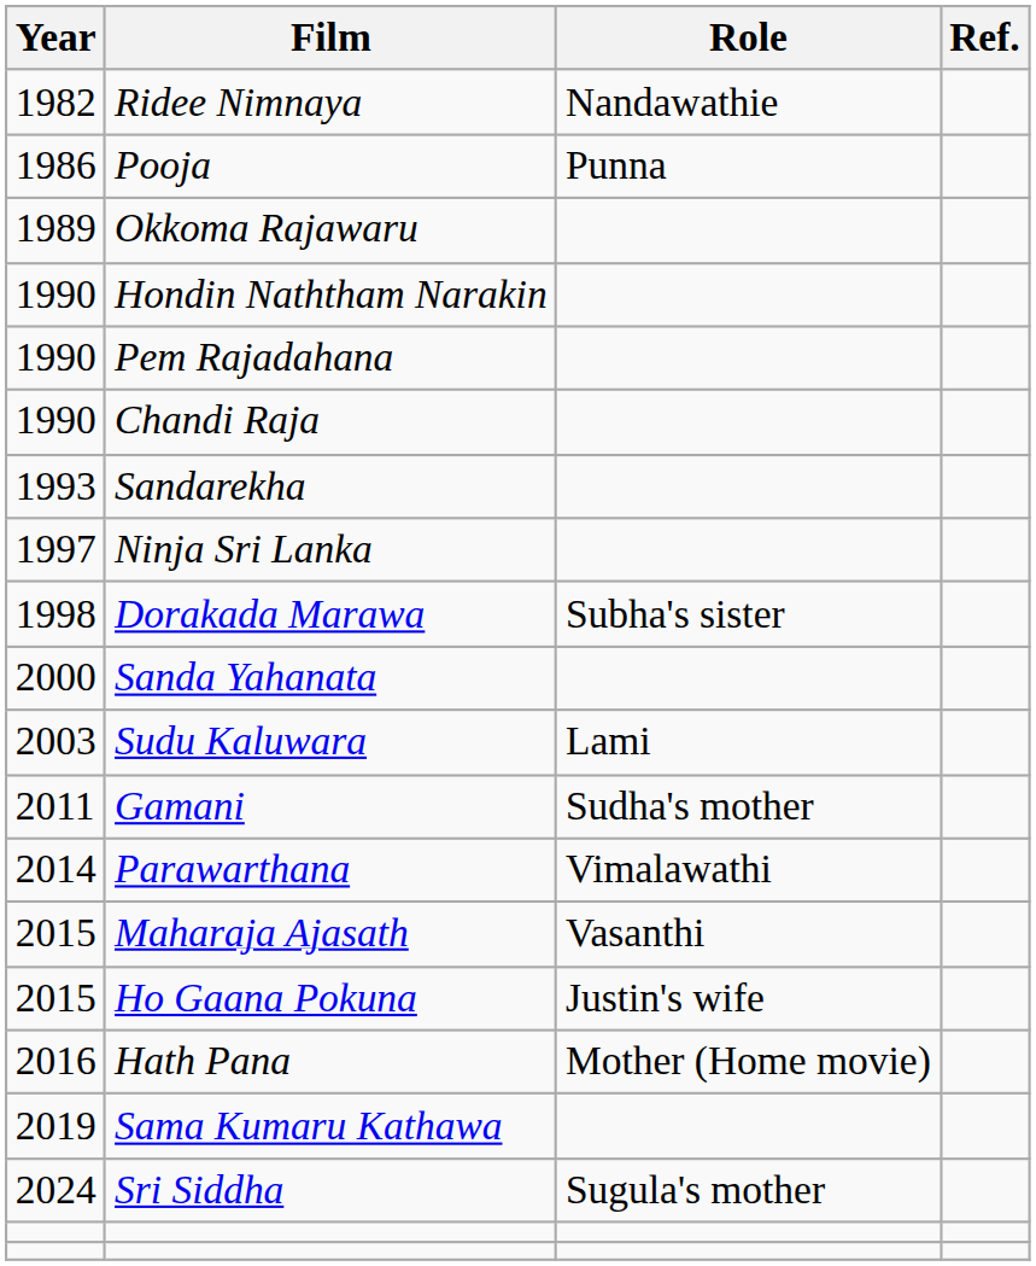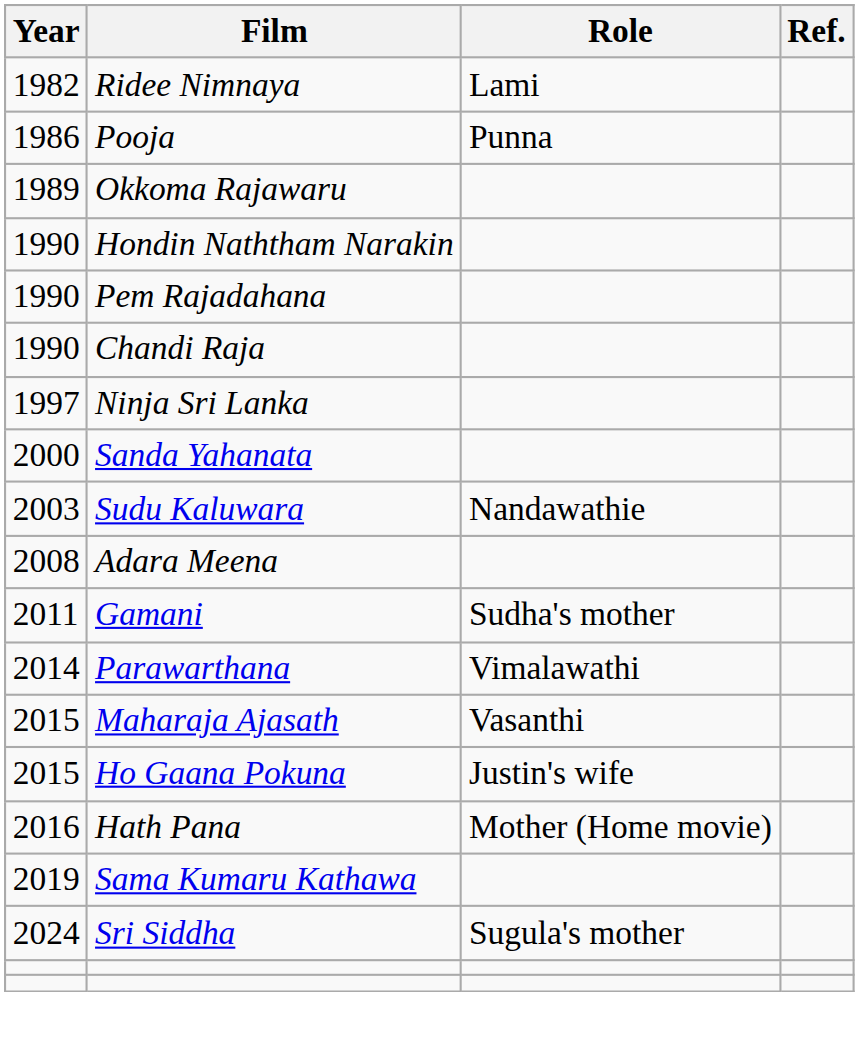 <table class="wikitable">
 <tr>
 <th>Year</th>
 <th>Film</th>
 <th>Role</th>
 <th>Ref.</th>
 </tr>
 <tr>
 <td>1982</td>
 <td><em>Ridee Nimnaya</em></td>
-<td>Nandawathie</td>
+<td>Lami</td>
 <td></td>
 </tr>
 <tr>
 <td>1986</td>
 <td><em>Pooja</em></td>
 <td>Punna</td>
 <td></td>
 </tr>
 <tr>
 <td>1989</td>
 <td><em>Okkoma Rajawaru</em></td>
 <td></td>
 <td></td>
 </tr>
 <tr>
 <td>1990</td>
 <td><em>Hondin Naththam Narakin</em></td>
 <td></td>
 <td></td>
 </tr>
 <tr>
 <td>1990</td>
 <td><em>Pem Rajadahana</em></td>
 <td></td>
 <td></td>
 </tr>
 <tr>
 <td>1990</td>
 <td><em>Chandi Raja</em></td>
 <td></td>
 <td></td>
 </tr>
 <tr>
-<td>1993</td>
-<td><em>Sandarekha</em></td>
-<td></td>
-<td></td>
-</tr>
-<tr>
 <td>1997</td>
 <td><em>Ninja Sri Lanka</em></td>
 <td></td>
-<td></td>
-</tr>
-<tr>
-<td>1998</td>
-<td><em><a href='#'>Dorakada Marawa</a></em></td>
-<td>Subha's sister</td>
 <td></td>
 </tr>
 <tr>
 <td>2000</td>
 <td><em><a href='#'>Sanda Yahanata</a></em></td>
 <td></td>
 <td></td>
 </tr>
 <tr>
 <td>2003</td>
 <td><em><a href='#'>Sudu Kaluwara</a></em></td>
-<td>Lami</td>
+<td>Nandawathie</td>
+<td></td>
+</tr>
+<tr>
+<td>2008</td>
+<td><em>Adara Meena</em></td>
+<td></td>
 <td></td>
 </tr>
 <tr>
 <td>2011</td>
 <td><em><a href='#'>Gamani</a></em></td>
 <td>Sudha's mother</td>
 <td></td>
 </tr>
 <tr>
 <td>2014</td>
 <td><em><a href='#'>Parawarthana</a></em></td>
 <td>Vimalawathi</td>
 <td></td>
 </tr>
 <tr>
 <td>2015</td>
 <td><em><a href='#'>Maharaja Ajasath</a></em></td>
 <td>Vasanthi</td>
 <td></td>
 </tr>
 <tr>
 <td>2015</td>
 <td><em><a href='#'>Ho Gaana Pokuna</a></em></td>
 <td>Justin's wife</td>
 <td></td>
 </tr>
 <tr>
 <td>2016</td>
 <td><em>Hath Pana</em></td>
 <td>Mother (Home movie)</td>
 <td></td>
 </tr>
 <tr>
 <td>2019</td>
 <td><em><a href='#'>Sama Kumaru Kathawa</a></em></td>
 <td></td>
 <td></td>
 </tr>
 <tr>
 <td>2024</td>
 <td><em><a href='#'>Sri Siddha</a></em></td>
 <td>Sugula's mother</td>
 <td></td>
 </tr>
 <tr>
 <td></td>
 <td></td>
 <td></td>
 <td></td>
 </tr>
 <tr>
 <td></td>
 <td></td>
 <td></td>
 <td></td>
 </tr>
 </table>
